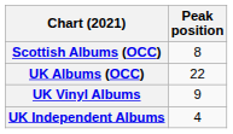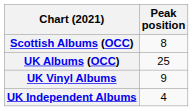 <table class="wikitable sortable plainrowheaders" style="text-align:center">
 <tr>
 <th scope="col">Chart (2021)</th>
 <th scope="col">Peak<br>position</th>
 </tr>
 <tr>
 <th scope="row"><a href='#'>Scottish Albums</a> (<a href='#'>OCC</a>)</th>
 <td>8</td>
 </tr>
 <tr>
 <th scope="row"><a href='#'>UK Albums</a> (<a href='#'>OCC</a>)</th>
-<td>22</td>
+<td>25</td>
 </tr>
 <tr>
 <th scope="row"><a href='#'>UK Vinyl Albums</a></th>
 <td>9</td>
 </tr>
 <tr>
 <th scope="row"><a href='#'>UK Independent Albums</a></th>
 <td>4</td>
 </tr>
 </table>
